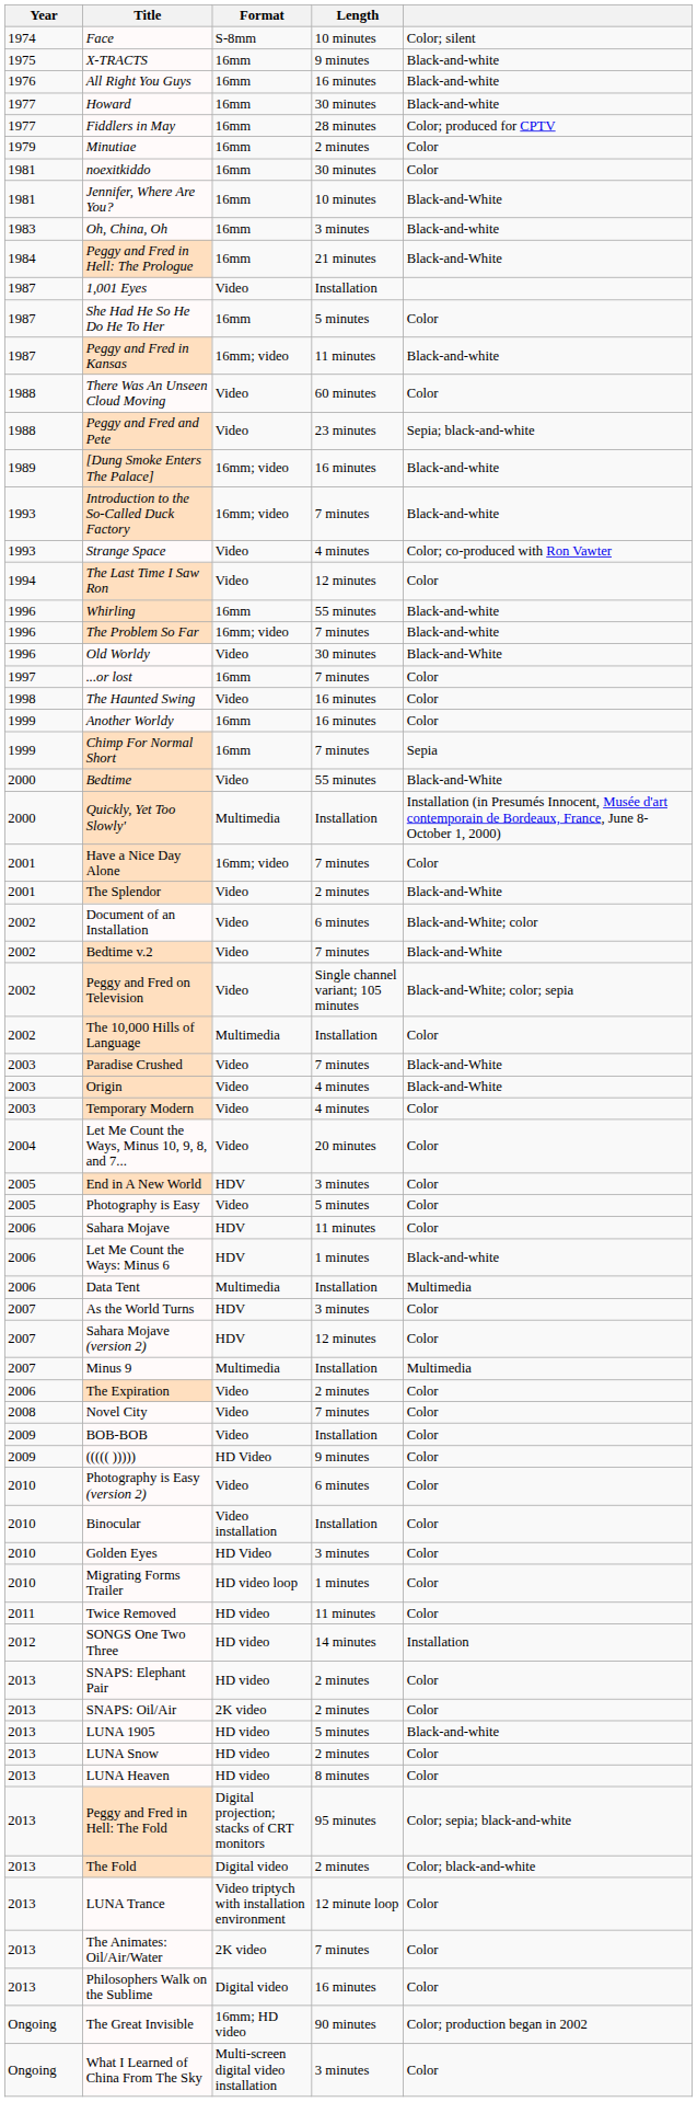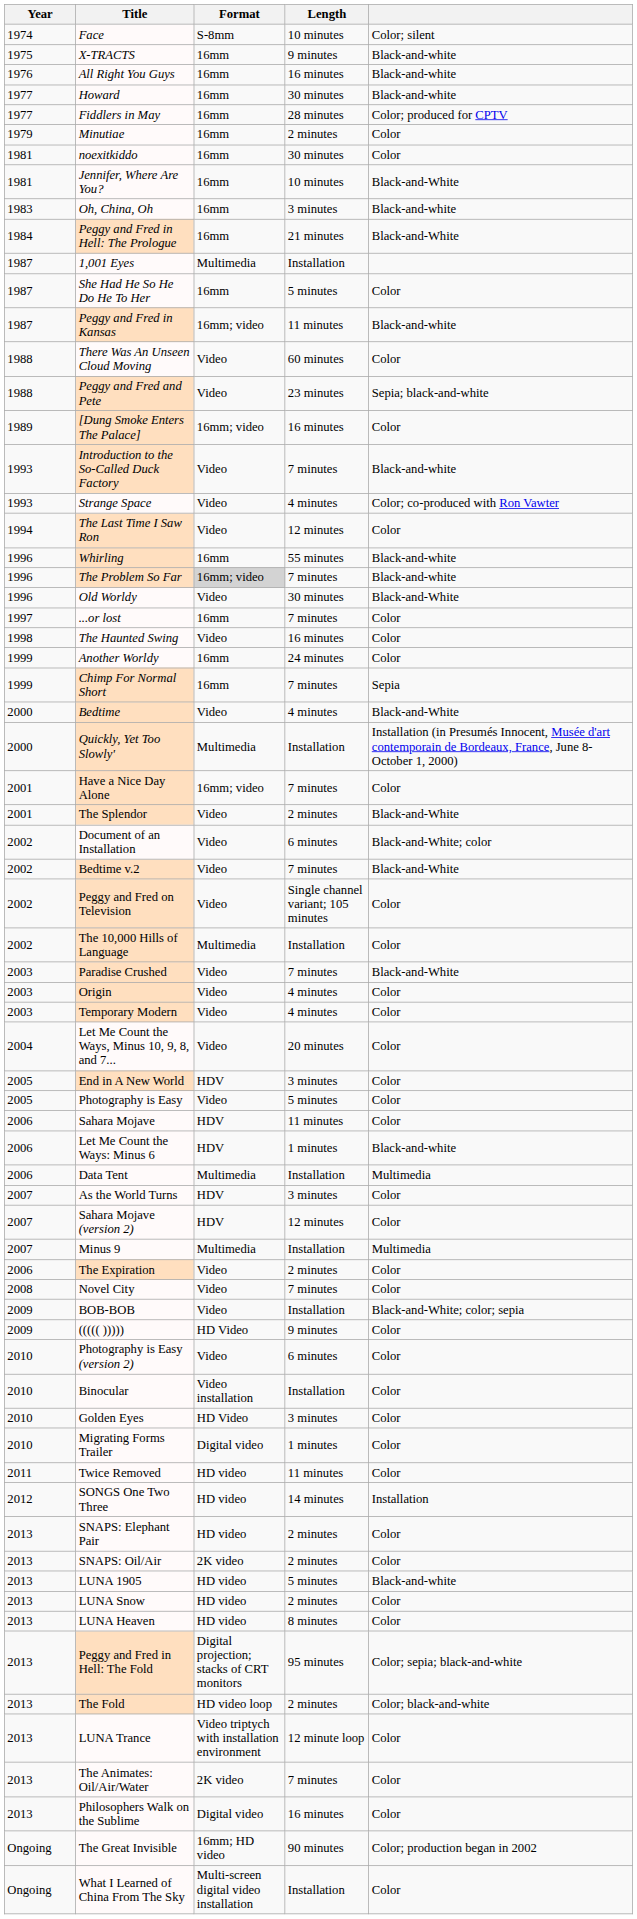 <table class="wikitable plainrowheaders" style="width: 90%">
 <tr>
 <th style="width: 5%;" scope="col">Year</th>
 <th style="width: 10%;" scope="col">Title</th>
 <th style="width: 5%;" scope="col">Format</th>
 <th style="width: 5%;" scope="col">Length</th>
 <th style="width: 25%;" scope="col"></th>
 </tr>
 <tr>
 <td scope="row">1974</td>
 <td scope="row" style="background: #fffafa;"><em>Face</em></td>
 <td>S-8mm</td>
 <td>10 minutes</td>
 <td>Color; silent</td>
 </tr>
 <tr>
 <td scope="row">1975</td>
 <td scope="row" style="background: #fffafa;"><em>X-TRACTS</em></td>
 <td>16mm</td>
 <td>9 minutes</td>
 <td>Black-and-white</td>
 </tr>
 <tr>
 <td scope="row">1976</td>
 <td scope="row" style="background: #fffafa;"><em>All Right You Guys</em></td>
 <td>16mm</td>
 <td>16 minutes</td>
 <td>Black-and-white</td>
 </tr>
 <tr>
 <td scope="row">1977</td>
 <td scope="row" style="background: #fffafa;"><em>Howard</em></td>
 <td>16mm</td>
 <td>30 minutes</td>
 <td>Black-and-white</td>
 </tr>
 <tr>
 <td scope="row">1977</td>
 <td scope="row" style="background: #fffafa;"><em>Fiddlers in May</em></td>
 <td>16mm</td>
 <td>28 minutes</td>
 <td>Color; produced for <a href='#'>CPTV</a></td>
 </tr>
 <tr>
 <td scope="row">1979</td>
 <td scope="row" style="background: #fffafa;"><em>Minutiae</em></td>
 <td>16mm</td>
 <td>2 minutes</td>
 <td>Color</td>
 </tr>
 <tr>
 <td scope="row">1981</td>
 <td scope="row" style="background: #fffafa;"><em>noexitkiddo</em></td>
 <td>16mm</td>
 <td>30 minutes</td>
 <td>Color</td>
 </tr>
 <tr>
 <td scope="row">1981</td>
 <td scope="row" style="background: #fffafa;"><em>Jennifer, Where Are You?</em></td>
 <td>16mm</td>
 <td>10 minutes</td>
 <td>Black-and-White</td>
 </tr>
 <tr>
 <td scope="row">1983</td>
 <td scope="row" style="background: #fffafa;"><em>Oh, China, Oh</em></td>
 <td>16mm</td>
 <td>3 minutes</td>
 <td>Black-and-white</td>
 </tr>
 <tr>
 <td scope="row">1984</td>
 <td scope="row" style="background: #ffdfbf;"><em>Peggy and Fred in Hell: The Prologue</em></td>
 <td>16mm</td>
 <td>21 minutes</td>
 <td>Black-and-White</td>
 </tr>
 <tr>
 <td scope="row">1987</td>
 <td scope="row" style="background: #fffafa;"><em>1,001 Eyes</em></td>
-<td>Video</td>
+<td>Multimedia</td>
 <td>Installation</td>
 <td></td>
 </tr>
 <tr>
 <td scope="row">1987</td>
 <td scope="row" style="background: #fffafa;"><em>She Had He So He Do He To Her</em></td>
 <td>16mm</td>
 <td>5 minutes</td>
 <td>Color</td>
 </tr>
 <tr>
 <td scope="row">1987</td>
 <td scope="row" style="background: #ffdfbf;"><em>Peggy and Fred in Kansas</em></td>
 <td>16mm; video</td>
 <td>11 minutes</td>
 <td>Black-and-white</td>
 </tr>
 <tr>
 <td scope="row">1988</td>
 <td scope="row" style="background: #fffafa;"><em>There Was An Unseen Cloud Moving</em></td>
 <td>Video</td>
 <td>60 minutes</td>
 <td>Color</td>
 </tr>
 <tr>
 <td scope="row">1988</td>
 <td scope="row" style="background: #ffdfbf;"><em>Peggy and Fred and Pete</em></td>
 <td>Video</td>
 <td>23 minutes</td>
 <td>Sepia; black-and-white</td>
 </tr>
 <tr>
 <td scope="row">1989</td>
 <td scope="row" style="background: #ffdfbf;"><em>[Dung Smoke Enters The Palace]</em></td>
 <td>16mm; video</td>
 <td>16 minutes</td>
-<td>Black-and-white</td>
+<td>Color</td>
 </tr>
 <tr>
 <td scope="row">1993</td>
 <td scope="row" style="background: #ffdfbf;"><em>Introduction to the So-Called Duck Factory</em></td>
-<td>16mm; video</td>
+<td>Video</td>
 <td>7 minutes</td>
 <td>Black-and-white</td>
 </tr>
 <tr>
 <td scope="row">1993</td>
 <td scope="row" style="background: #fffafa;"><em>Strange Space</em></td>
 <td>Video</td>
 <td>4 minutes</td>
 <td>Color; co-produced with <a href='#'>Ron Vawter</a></td>
 </tr>
 <tr>
 <td scope="row">1994</td>
 <td scope="row" style="background: #ffdfbf;"><em>The Last Time I Saw Ron</em></td>
 <td>Video</td>
 <td>12 minutes</td>
 <td>Color</td>
 </tr>
 <tr>
 <td scope="row">1996</td>
 <td scope="row" style="background: #ffdfbf;"><em>Whirling</em></td>
 <td>16mm</td>
 <td>55 minutes</td>
 <td>Black-and-white</td>
 </tr>
 <tr>
 <td scope="row">1996</td>
 <td scope="row" style="background: #ffdfbf;"><em>The Problem So Far</em></td>
-<td>16mm; video</td>
+<td style="background: lightgrey;">16mm; video</td>
 <td>7 minutes</td>
 <td>Black-and-white</td>
 </tr>
 <tr>
 <td scope="row">1996</td>
 <td scope="row" style="background: #fffafa;"><em>Old Worldy</em></td>
 <td>Video</td>
 <td>30 minutes</td>
 <td>Black-and-White</td>
 </tr>
 <tr>
 <td scope="row">1997</td>
 <td scope="row" style="background: #fffafa;"><em>...or lost</em></td>
 <td>16mm</td>
 <td>7 minutes</td>
 <td>Color</td>
 </tr>
 <tr>
 <td scope="row">1998</td>
 <td scope="row" style="background: #fffafa;"><em>The Haunted Swing</em></td>
 <td>Video</td>
 <td>16 minutes</td>
 <td>Color</td>
 </tr>
 <tr>
 <td scope="row">1999</td>
 <td scope="row" style="background: #fffafa;"><em>Another Worldy</em></td>
 <td>16mm</td>
-<td>16 minutes</td>
+<td>24 minutes</td>
 <td>Color</td>
 </tr>
 <tr>
 <td scope="row">1999</td>
 <td scope="row" style="background: #ffdfbf;"><em>Chimp For Normal Short</em></td>
 <td>16mm</td>
 <td>7 minutes</td>
 <td>Sepia</td>
 </tr>
 <tr>
 <td scope="row">2000</td>
 <td scope="row" style="background: #ffdfbf;"><em>Bedtime</em></td>
 <td>Video</td>
-<td>55 minutes</td>
+<td>4 minutes</td>
 <td>Black-and-White</td>
 </tr>
 <tr>
 <td scope="row">2000</td>
 <td scope="row" style="background: #ffdfbf;"><em>Quickly, Yet Too Slowly'</td>
 <td>Multimedia</td>
 <td>Installation</td>
 <td>Installation (in Presumés Innocent, <a href='#'>Musée d'art contemporain de Bordeaux, France</a>, June 8-October 1, 2000)</td>
 </tr>
 <tr>
 <td scope="row">2001</td>
 <td scope="row" style="background: #ffdfbf;"></em>Have a Nice Day Alone<em></td>
 <td>16mm; video</td>
 <td>7 minutes</td>
 <td>Color</td>
 </tr>
 <tr>
 <td scope="row">2001</td>
 <td scope="row" style="background: #ffdfbf;"></em>The Splendor<em></td>
 <td>Video</td>
 <td>2 minutes</td>
 <td>Black-and-White</td>
 </tr>
 <tr>
 <td scope="row">2002</td>
 <td scope="row" style="background: #fffafa;"></em>Document of an Installation<em></td>
 <td>Video</td>
 <td>6 minutes</td>
 <td>Black-and-White; color</td>
 </tr>
 <tr>
 <td scope="row">2002</td>
 <td scope="row" style="background: #ffdfbf;"></em>Bedtime v.2<em></td>
 <td>Video</td>
 <td>7 minutes</td>
 <td>Black-and-White</td>
 </tr>
 <tr>
 <td scope="row">2002</td>
 <td scope="row" style="background: #ffdfbf;"></em>Peggy and Fred on Television<em></td>
 <td>Video</td>
 <td>Single channel variant; 105 minutes</td>
-<td>Black-and-White; color; sepia</td>
+<td>Color</td>
 </tr>
 <tr>
 <td scope="row">2002</td>
 <td scope="row" style="background: #ffdfbf;"></em>The 10,000 Hills of Language<em></td>
 <td>Multimedia</td>
 <td>Installation</td>
 <td>Color</td>
 </tr>
 <tr>
 <td scope="row">2003</td>
 <td scope="row" style="background: #ffdfbf;"></em>Paradise Crushed<em></td>
 <td>Video</td>
 <td>7 minutes</td>
 <td>Black-and-White</td>
 </tr>
 <tr>
 <td scope="row">2003</td>
 <td scope="row" style="background: #ffdfbf;"></em>Origin<em></td>
 <td>Video</td>
 <td>4 minutes</td>
-<td>Black-and-White</td>
+<td>Color</td>
 </tr>
 <tr>
 <td scope="row">2003</td>
 <td scope="row" style="background: #ffdfbf;"></em>Temporary Modern<em></td>
 <td>Video</td>
 <td>4 minutes</td>
 <td>Color</td>
 </tr>
 <tr>
 <td scope="row">2004</td>
 <td scope="row" style="background: #fffafa;"></em>Let Me Count the Ways, Minus 10, 9, 8, and 7...<em></td>
 <td>Video</td>
 <td>20 minutes</td>
 <td>Color</td>
 </tr>
 <tr>
 <td scope="row">2005</td>
 <td scope="row" style="background: #ffdfbf;"></em>End in A New World<em></td>
 <td>HDV</td>
 <td>3 minutes</td>
 <td>Color</td>
 </tr>
 <tr>
 <td scope="row">2005</td>
 <td scope="row" style="background: #fffafa;"></em>Photography is Easy<em></td>
 <td>Video</td>
 <td>5 minutes</td>
 <td>Color</td>
 </tr>
 <tr>
 <td scope="row">2006</td>
 <td scope="row" style="background: #fffafa;"></em>Sahara Mojave<em></td>
 <td>HDV</td>
 <td>11 minutes</td>
 <td>Color</td>
 </tr>
 <tr>
 <td scope="row">2006</td>
 <td scope="row" style="background: #fffafa;"></em>Let Me Count the Ways: Minus 6<em></td>
 <td>HDV</td>
 <td>1 minutes</td>
 <td>Black-and-white</td>
 </tr>
 <tr>
 <td scope="row">2006</td>
 <td scope="row" style="background: #fffafa;"></em>Data Tent<em></td>
 <td>Multimedia</td>
 <td>Installation</td>
 <td>Multimedia</td>
 </tr>
 <tr>
 <td scope="row">2007</td>
 <td scope="row" style="background: #fffafa;"></em>As the World Turns<em></td>
 <td>HDV</td>
 <td>3 minutes</td>
 <td>Color</td>
 </tr>
 <tr>
 <td scope="row">2007</td>
 <td scope="row" style="background: #fffafa;"></em>Sahara Mojave<em> (version 2)</td>
 <td>HDV</td>
 <td>12 minutes</td>
 <td>Color</td>
 </tr>
 <tr>
 <td scope="row">2007</td>
 <td scope="row" style="background: #fffafa;"></em>Minus 9<em></td>
 <td>Multimedia</td>
 <td>Installation</td>
 <td>Multimedia</td>
 </tr>
 <tr>
 <td scope="row">2006</td>
 <td scope="row" style="background: #ffdfbf;"></em>The Expiration<em></td>
 <td>Video</td>
 <td>2 minutes</td>
 <td>Color</td>
 </tr>
 <tr>
 <td scope="row">2008</td>
 <td scope="row" style="background: #fffafa;"></em>Novel City<em></td>
 <td>Video</td>
 <td>7 minutes</td>
 <td>Color</td>
 </tr>
 <tr>
 <td scope="row">2009</td>
 <td scope="row" style="background: #fffafa;"></em>BOB-BOB<em></td>
 <td>Video</td>
 <td>Installation</td>
-<td>Color</td>
+<td>Black-and-White; color; sepia</td>
 </tr>
 <tr>
 <td scope="row">2009</td>
 <td scope="row" style="background: #fffafa;"></em>((((( )))))<em></td>
 <td>HD Video</td>
 <td>9 minutes</td>
 <td>Color</td>
 </tr>
 <tr>
 <td scope="row">2010</td>
 <td scope="row" style="background: #fffafa;"></em>Photography is Easy<em> (version 2)</td>
 <td>Video</td>
 <td>6 minutes</td>
 <td>Color</td>
 </tr>
 <tr>
 <td scope="row">2010</td>
 <td scope="row" style="background: #fffafa;"></em>Binocular<em></td>
 <td>Video installation</td>
 <td>Installation</td>
 <td>Color</td>
 </tr>
 <tr>
 <td scope="row">2010</td>
 <td scope="row" style="background: #fffafa;"></em>Golden Eyes<em></td>
 <td>HD Video</td>
 <td>3 minutes</td>
 <td>Color</td>
 </tr>
 <tr>
 <td scope="row">2010</td>
 <td scope="row" style="background: #fffafa;"></em>Migrating Forms Trailer<em></td>
-<td>HD video loop</td>
+<td>Digital video</td>
 <td>1 minutes</td>
 <td>Color</td>
 </tr>
 <tr>
 <td scope="row">2011</td>
 <td scope="row" style="background: #fffafa;"></em>Twice Removed<em></td>
 <td>HD video</td>
 <td>11 minutes</td>
 <td>Color</td>
 </tr>
 <tr>
 <td scope="row">2012</td>
 <td scope="row" style="background: #fffafa;"></em>SONGS One Two Three<em></td>
 <td>HD video</td>
 <td>14 minutes</td>
 <td>Installation</td>
 </tr>
 <tr>
 <td scope="row">2013</td>
 <td scope="row" style="background: #fffafa;"></em>SNAPS: Elephant Pair<em></td>
 <td>HD video</td>
 <td>2 minutes</td>
 <td>Color</td>
 </tr>
 <tr>
 <td scope="row">2013</td>
 <td scope="row" style="background: #fffafa;"></em>SNAPS: Oil/Air<em></td>
 <td>2K video</td>
 <td>2 minutes</td>
 <td>Color</td>
 </tr>
 <tr>
 <td scope="row">2013</td>
 <td scope="row" style="background: #fffafa;"></em>LUNA 1905<em></td>
 <td>HD video</td>
 <td>5 minutes</td>
 <td>Black-and-white</td>
 </tr>
 <tr>
 <td scope="row">2013</td>
 <td scope="row" style="background: #fffafa;"></em>LUNA Snow<em></td>
 <td>HD video</td>
 <td>2 minutes</td>
 <td>Color</td>
 </tr>
 <tr>
 <td scope="row">2013</td>
 <td scope="row" style="background: #fffafa;"></em>LUNA Heaven<em></td>
 <td>HD video</td>
 <td>8 minutes</td>
 <td>Color</td>
 </tr>
 <tr>
 <td scope="row">2013</td>
 <td scope="row" style="background: #ffdfbf;"></em>Peggy and Fred in Hell: The Fold<em></td>
 <td>Digital projection; stacks of CRT monitors</td>
 <td>95 minutes</td>
 <td>Color; sepia; black-and-white</td>
 </tr>
 <tr>
 <td scope="row">2013</td>
 <td scope="row" style="background: #ffdfbf;"></em>The Fold<em></td>
-<td>Digital video</td>
+<td>HD video loop</td>
 <td>2 minutes</td>
 <td>Color; black-and-white</td>
 </tr>
 <tr>
 <td scope="row">2013</td>
 <td scope="row" style="background: #fffafa;"></em>LUNA Trance<em></td>
 <td>Video triptych with installation environment</td>
 <td>12 minute loop</td>
 <td>Color</td>
 </tr>
 <tr>
 <td scope="row">2013</td>
 <td scope="row" style="background: #fffafa;"></em>The Animates: Oil/Air/Water<em></td>
 <td>2K video</td>
 <td>7 minutes</td>
 <td>Color</td>
 </tr>
 <tr>
 <td scope="row">2013</td>
 <td scope="row" style="background: #fffafa;"></em>Philosophers Walk on the Sublime<em></td>
 <td>Digital video</td>
 <td>16 minutes</td>
 <td>Color</td>
 </tr>
 <tr>
 <td scope="row">Ongoing</td>
 <td scope="row" style="background: #fffafa;"></em>The Great Invisible<em></td>
 <td>16mm; HD video</td>
 <td>90 minutes</td>
 <td>Color; production began in 2002</td>
 </tr>
 <tr>
 <td scope="row">Ongoing</td>
 <td scope="row" style="background: #fffafa;"></em>What I Learned of China From The Sky<em></td>
 <td>Multi-screen digital video installation</td>
-<td>3 minutes</td>
+<td>Installation</td>
 <td>Color</td>
 </tr>
 </table>
